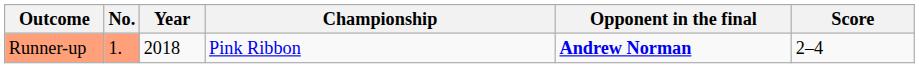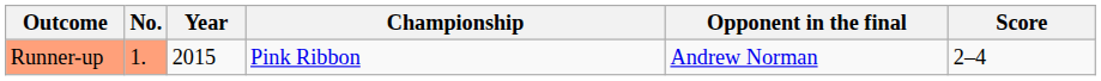 <table class="sortable wikitable">
 <tr>
 <th width="80">Outcome</th>
 <th width="20">No.</th>
 <th width="50">Year</th>
 <th width="300">Championship</th>
 <th width="200">Opponent in the final</th>
 <th width="100">Score</th>
 </tr>
 <tr>
 <td style="background:#ffa07a;">Runner-up</td>
 <td style="background: lightsalmon;">1.</td>
-<td>2018</td>
+<td>2015</td>
 <td><a href='#'>Pink Ribbon</a></td>
-<td><strong> <a href='#'>Andrew Norman</a></strong></td>
+<td> <a href='#'>Andrew Norman</a></td>
 <td>2–4</td>
 </tr>
 </table>
